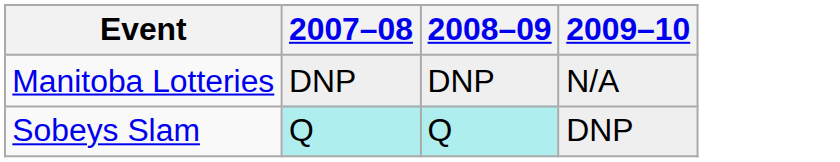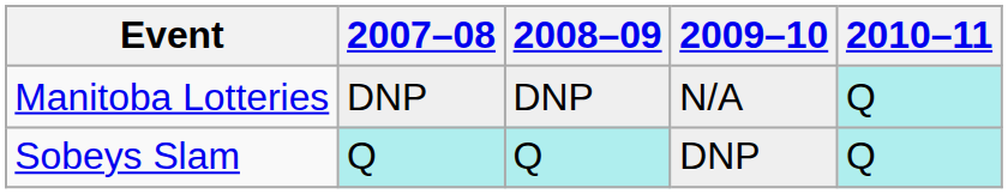 <table class="wikitable">
 <tr>
 <th>Event</th>
 <th><a href='#'>2007–08</a></th>
 <th><a href='#'>2008–09</a></th>
 <th><a href='#'>2009–10</a></th>
+<th><a href='#'>2010–11</a></th>
 </tr>
 <tr>
 <td><a href='#'>Manitoba Lotteries</a></td>
 <td style="background:#EFEFEF;">DNP</td>
 <td style="background:#EFEFEF;">DNP</td>
 <td style="background:#EFEFEF;">N/A</td>
+<td style="background:#afeeee;">Q</td>
 </tr>
 <tr>
 <td><a href='#'>Sobeys Slam</a></td>
 <td style="background:#afeeee;">Q</td>
 <td style="background:#afeeee;">Q</td>
 <td style="background:#EFEFEF;">DNP</td>
+<td style="background:#afeeee;">Q</td>
 </tr>
 </table>
